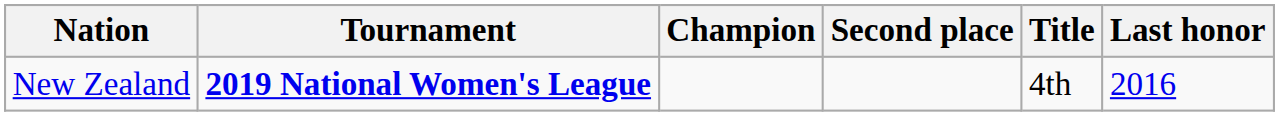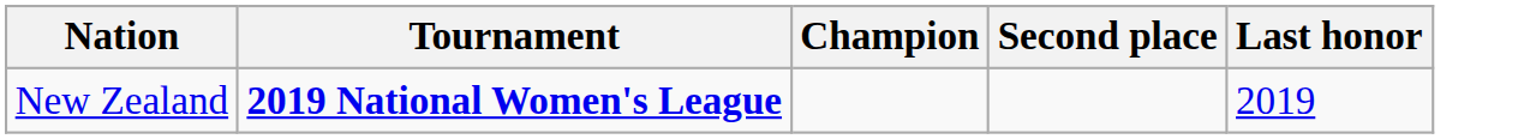 <table class="wikitable sortable">
 <tr>
 <th>Nation</th>
 <th>Tournament</th>
 <th>Champion</th>
 <th>Second place</th>
-<th data-sort-type="number">Title</th>
 <th>Last honor</th>
 </tr>
 <tr>
 <td> <a href='#'>New Zealand</a></td>
 <td><strong><a href='#'>2019 National Women's League</a></strong></td>
 <td></td>
 <td></td>
-<td>4th</td>
-<td><a href='#'>2016</a></td>
+<td><a href='#'>2019</a></td>
 </tr>
 </table>
